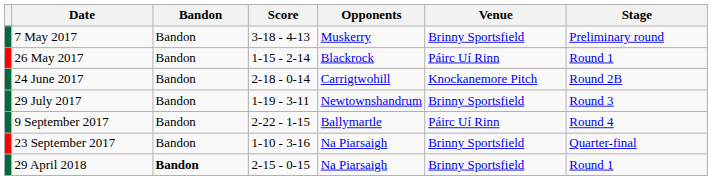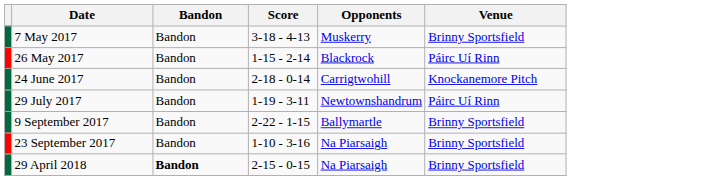 <table class="wikitable" style="font-size:90%">
 <tr>
 <th width=1></th>
 <th width=150>Date</th>
 <th width=100>Bandon</th>
 <th width=70>Score</th>
 <th width=100>Opponents</th>
 <th width=150>Venue</th>
-<th width=150>Stage</th>
 </tr>
 <tr>
 <td style="background-color:#00693E"></td>
 <td>7 May 2017</td>
 <td>Bandon</td>
 <td>3-18 - 4-13</td>
 <td><a href='#'>Muskerry</a></td>
 <td><a href='#'>Brinny Sportsfield</a></td>
-<td><a href='#'>Preliminary round</a></td>
 </tr>
 <tr>
 <td style="background-color:#FF0000"></td>
 <td>26 May 2017</td>
 <td>Bandon</td>
 <td>1-15 - 2-14</td>
 <td><a href='#'>Blackrock</a></td>
 <td><a href='#'>Páirc Uí Rinn</a></td>
-<td><a href='#'>Round 1</a></td>
 </tr>
 <tr>
 <td style="background-color:#00693E"></td>
 <td>24 June 2017</td>
 <td>Bandon</td>
 <td>2-18 - 0-14</td>
 <td><a href='#'>Carrigtwohill</a></td>
 <td><a href='#'>Knockanemore Pitch</a></td>
-<td><a href='#'>Round 2B</a></td>
 </tr>
 <tr>
 <td style="background-color:#00693E"></td>
 <td>29 July 2017</td>
 <td>Bandon</td>
 <td>1-19 - 3-11</td>
 <td><a href='#'>Newtownshandrum</a></td>
-<td><a href='#'>Brinny Sportsfield</a></td>
-<td><a href='#'>Round 3</a></td>
+<td><a href='#'>Páirc Uí Rinn</a></td>
 </tr>
 <tr>
 <td style="background-color:#00693E"></td>
 <td>9 September 2017</td>
 <td>Bandon</td>
 <td>2-22 - 1-15</td>
 <td><a href='#'>Ballymartle</a></td>
-<td><a href='#'>Páirc Uí Rinn</a></td>
-<td><a href='#'>Round 4</a></td>
+<td><a href='#'>Brinny Sportsfield</a></td>
 </tr>
 <tr>
 <td style="background-color:#FF0000"></td>
 <td>23 September 2017</td>
 <td>Bandon</td>
 <td>1-10 - 3-16</td>
 <td><a href='#'>Na Piarsaigh</a></td>
 <td><a href='#'>Brinny Sportsfield</a></td>
-<td><a href='#'>Quarter-final</a></td>
 </tr>
 <tr>
 <td style="background-color:#00693E"></td>
 <td>29 April 2018</td>
 <td><strong>Bandon</strong></td>
 <td>2-15 - 0-15</td>
 <td><a href='#'>Na Piarsaigh</a></td>
 <td><a href='#'>Brinny Sportsfield</a></td>
-<td><a href='#'>Round 1</a></td>
 </tr>
 </table>
